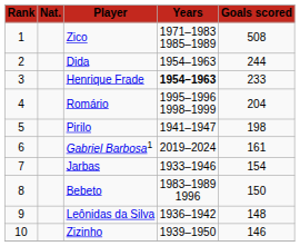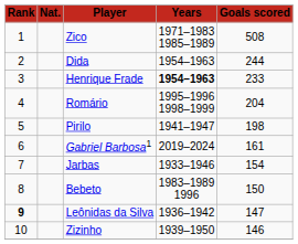 <table class="wikitable">
 <tr>
 </tr>
 <tr style="background:#C3281E; text-align:center;">
 <td><span><strong>Rank</strong></span></td>
 <td><span><strong>Nat.</strong></span></td>
 <td><span><strong>Player</strong></span></td>
 <td><span><strong>Years</strong></span></td>
 <td><span><strong>Goals scored</strong></span></td>
 </tr>
 <tr>
 <td align=center>1</td>
 <td align=left></td>
 <td align=left><a href='#'>Zico</a></td>
 <td align=center>1971–1983<br>1985–1989</td>
 <td align=center>508</td>
 </tr>
 <tr>
 <td align=center>2</td>
 <td align=left></td>
 <td align=left><a href='#'>Dida</a></td>
 <td align=center>1954–1963</td>
 <td align=center>244</td>
 </tr>
 <tr>
 <td align=center>3</td>
 <td align=left></td>
 <td align=left><a href='#'>Henrique Frade</a></td>
 <td align=center><strong>1954–1963</strong></td>
 <td align=center>233</td>
 </tr>
 <tr>
 <td align=center>4</td>
 <td align=left></td>
 <td align=left><a href='#'>Romário</a></td>
 <td align=center>1995–1996<br>1998–1999</td>
 <td align=center>204</td>
 </tr>
 <tr>
 <td align=center>5</td>
 <td align=left></td>
 <td align=left><a href='#'>Pirilo</a></td>
 <td align=center>1941–1947</td>
 <td align=center>198</td>
 </tr>
 <tr>
 <td align=center>6</td>
 <td align=left></td>
 <td align=left><em><a href='#'>Gabriel Barbosa</a></em><sup>1</sup></td>
 <td align=center>2019–2024</td>
 <td align=center>161</td>
 </tr>
 <tr>
 <td align=center>7</td>
 <td align=left></td>
 <td align=left><a href='#'>Jarbas</a></td>
 <td align=center>1933–1946</td>
 <td align=center>154</td>
 </tr>
 <tr>
 <td align=center>8</td>
 <td align=left></td>
 <td align=left><a href='#'>Bebeto</a></td>
 <td align=center>1983–1989<br>1996</td>
 <td align=center>150</td>
 </tr>
 <tr>
-<td align=center>9</td>
+<td align=center><strong>9</strong></td>
 <td align=left></td>
 <td align=left><a href='#'>Leônidas da Silva</a></td>
 <td align=center>1936–1942</td>
-<td align=center>148</td>
+<td align=center>147</td>
 </tr>
 <tr>
 <td align=center>10</td>
 <td align=left></td>
 <td align=left><a href='#'>Zizinho</a></td>
 <td align=center>1939–1950</td>
 <td align=center>146</td>
 </tr>
 <tr>
 </tr>
 </table>
